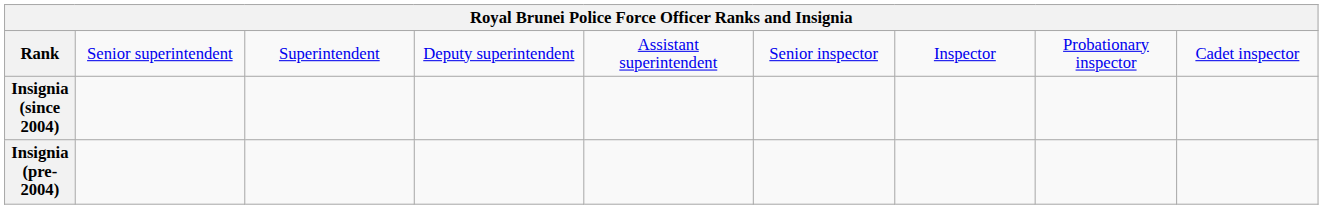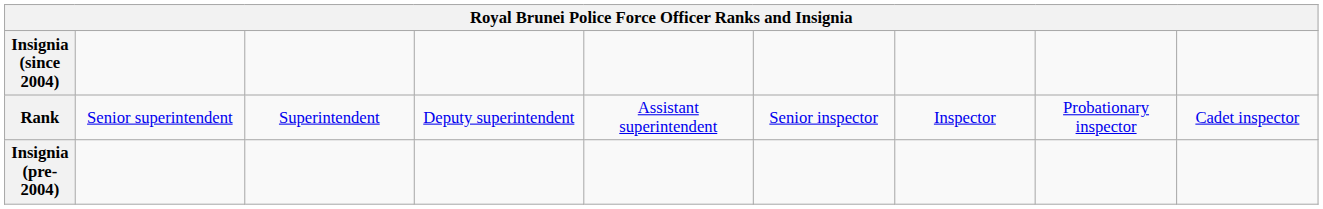 <table class="wikitable" width="100%" style="text-align: center;">
 <tr>
 <th colspan="9">Royal Brunei Police Force Officer Ranks and Insignia</th>
+</tr>
+<tr>
+<th>Insignia (since 2004)</th>
+<td></td>
+<td></td>
+<td></td>
+<td></td>
+<td></td>
+<td></td>
+<td></td>
+<td></td>
 </tr>
 <tr>
 <th width="5%">Rank</th>
 <td width="12%"><a href='#'>Senior superintendent</a></td>
 <td width="12%"><a href='#'>Superintendent</a></td>
 <td width="12%"><a href='#'>Deputy superintendent</a></td>
 <td width="12%"><a href='#'>Assistant superintendent</a></td>
 <td width="10%"><a href='#'>Senior inspector</a></td>
 <td width="10%"><a href='#'>Inspector</a></td>
 <td width="10%"><a href='#'>Probationary inspector</a></td>
 <td width="10%"><a href='#'>Cadet inspector</a></td>
 </tr>
 <tr>
-<th>Insignia (since 2004)</th>
-<td></td>
-<td></td>
-<td></td>
-<td></td>
-<td></td>
-<td></td>
-<td></td>
-<td></td>
-</tr>
-<tr>
 <th>Insignia (pre-2004)</th>
 <td></td>
 <td></td>
 <td></td>
 <td></td>
 <td></td>
 <td></td>
 <td></td>
 <td></td>
 </tr>
 </table>
